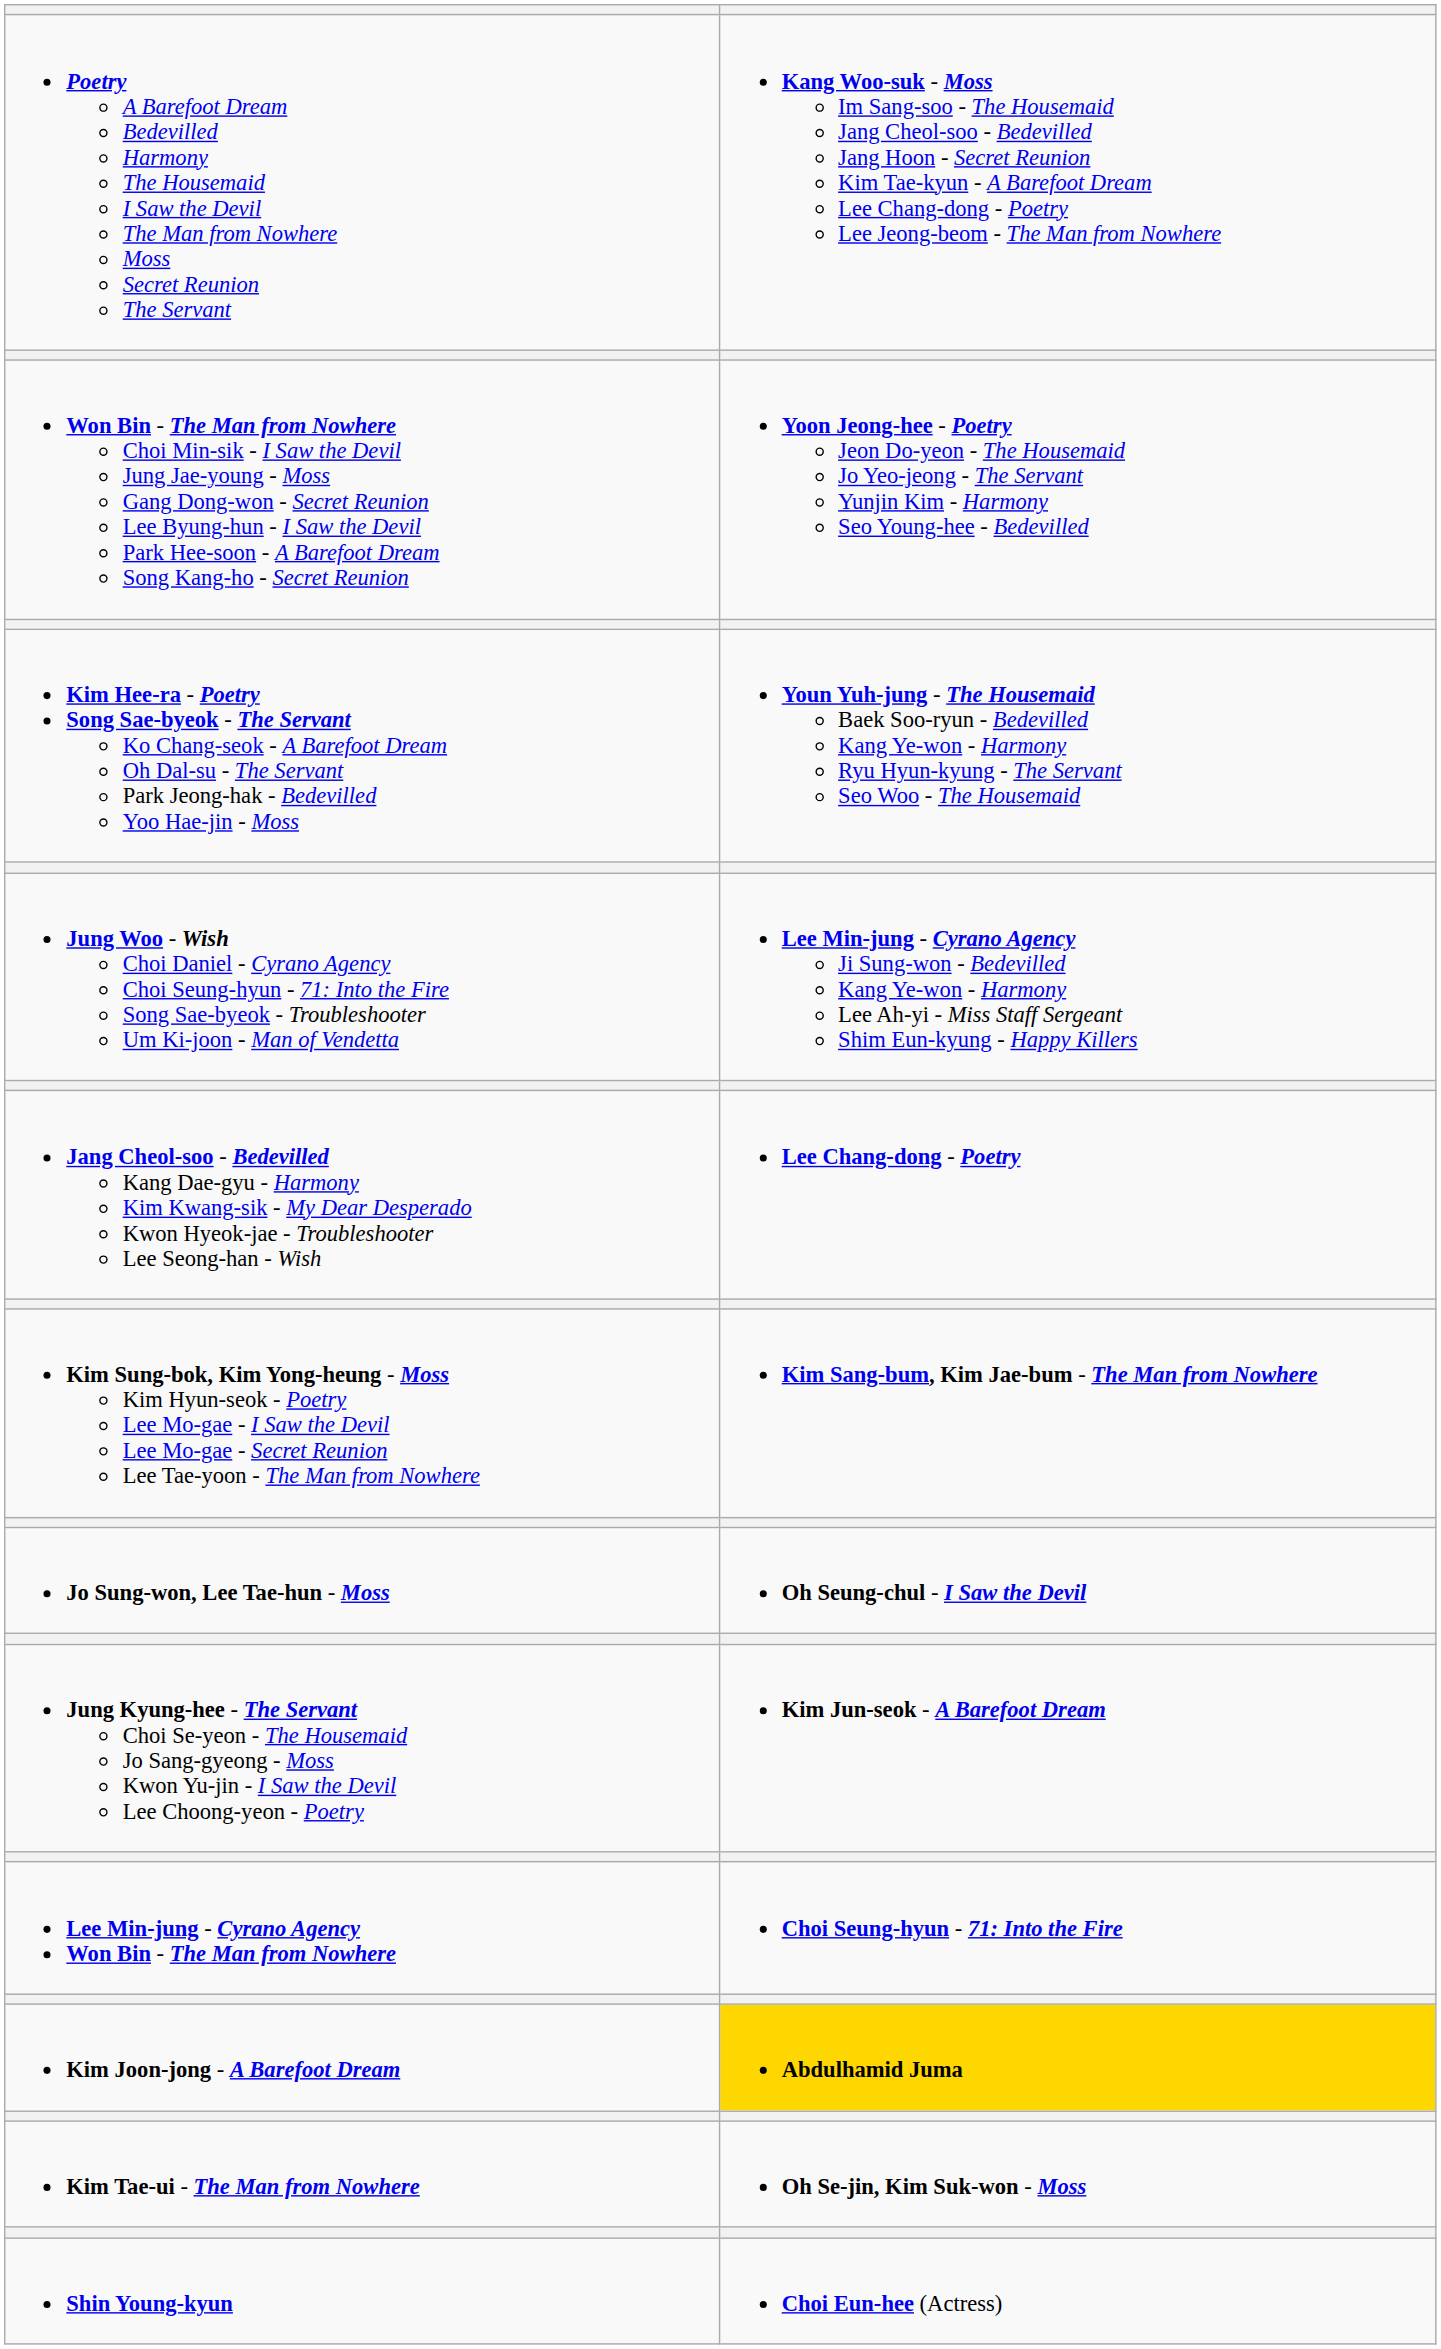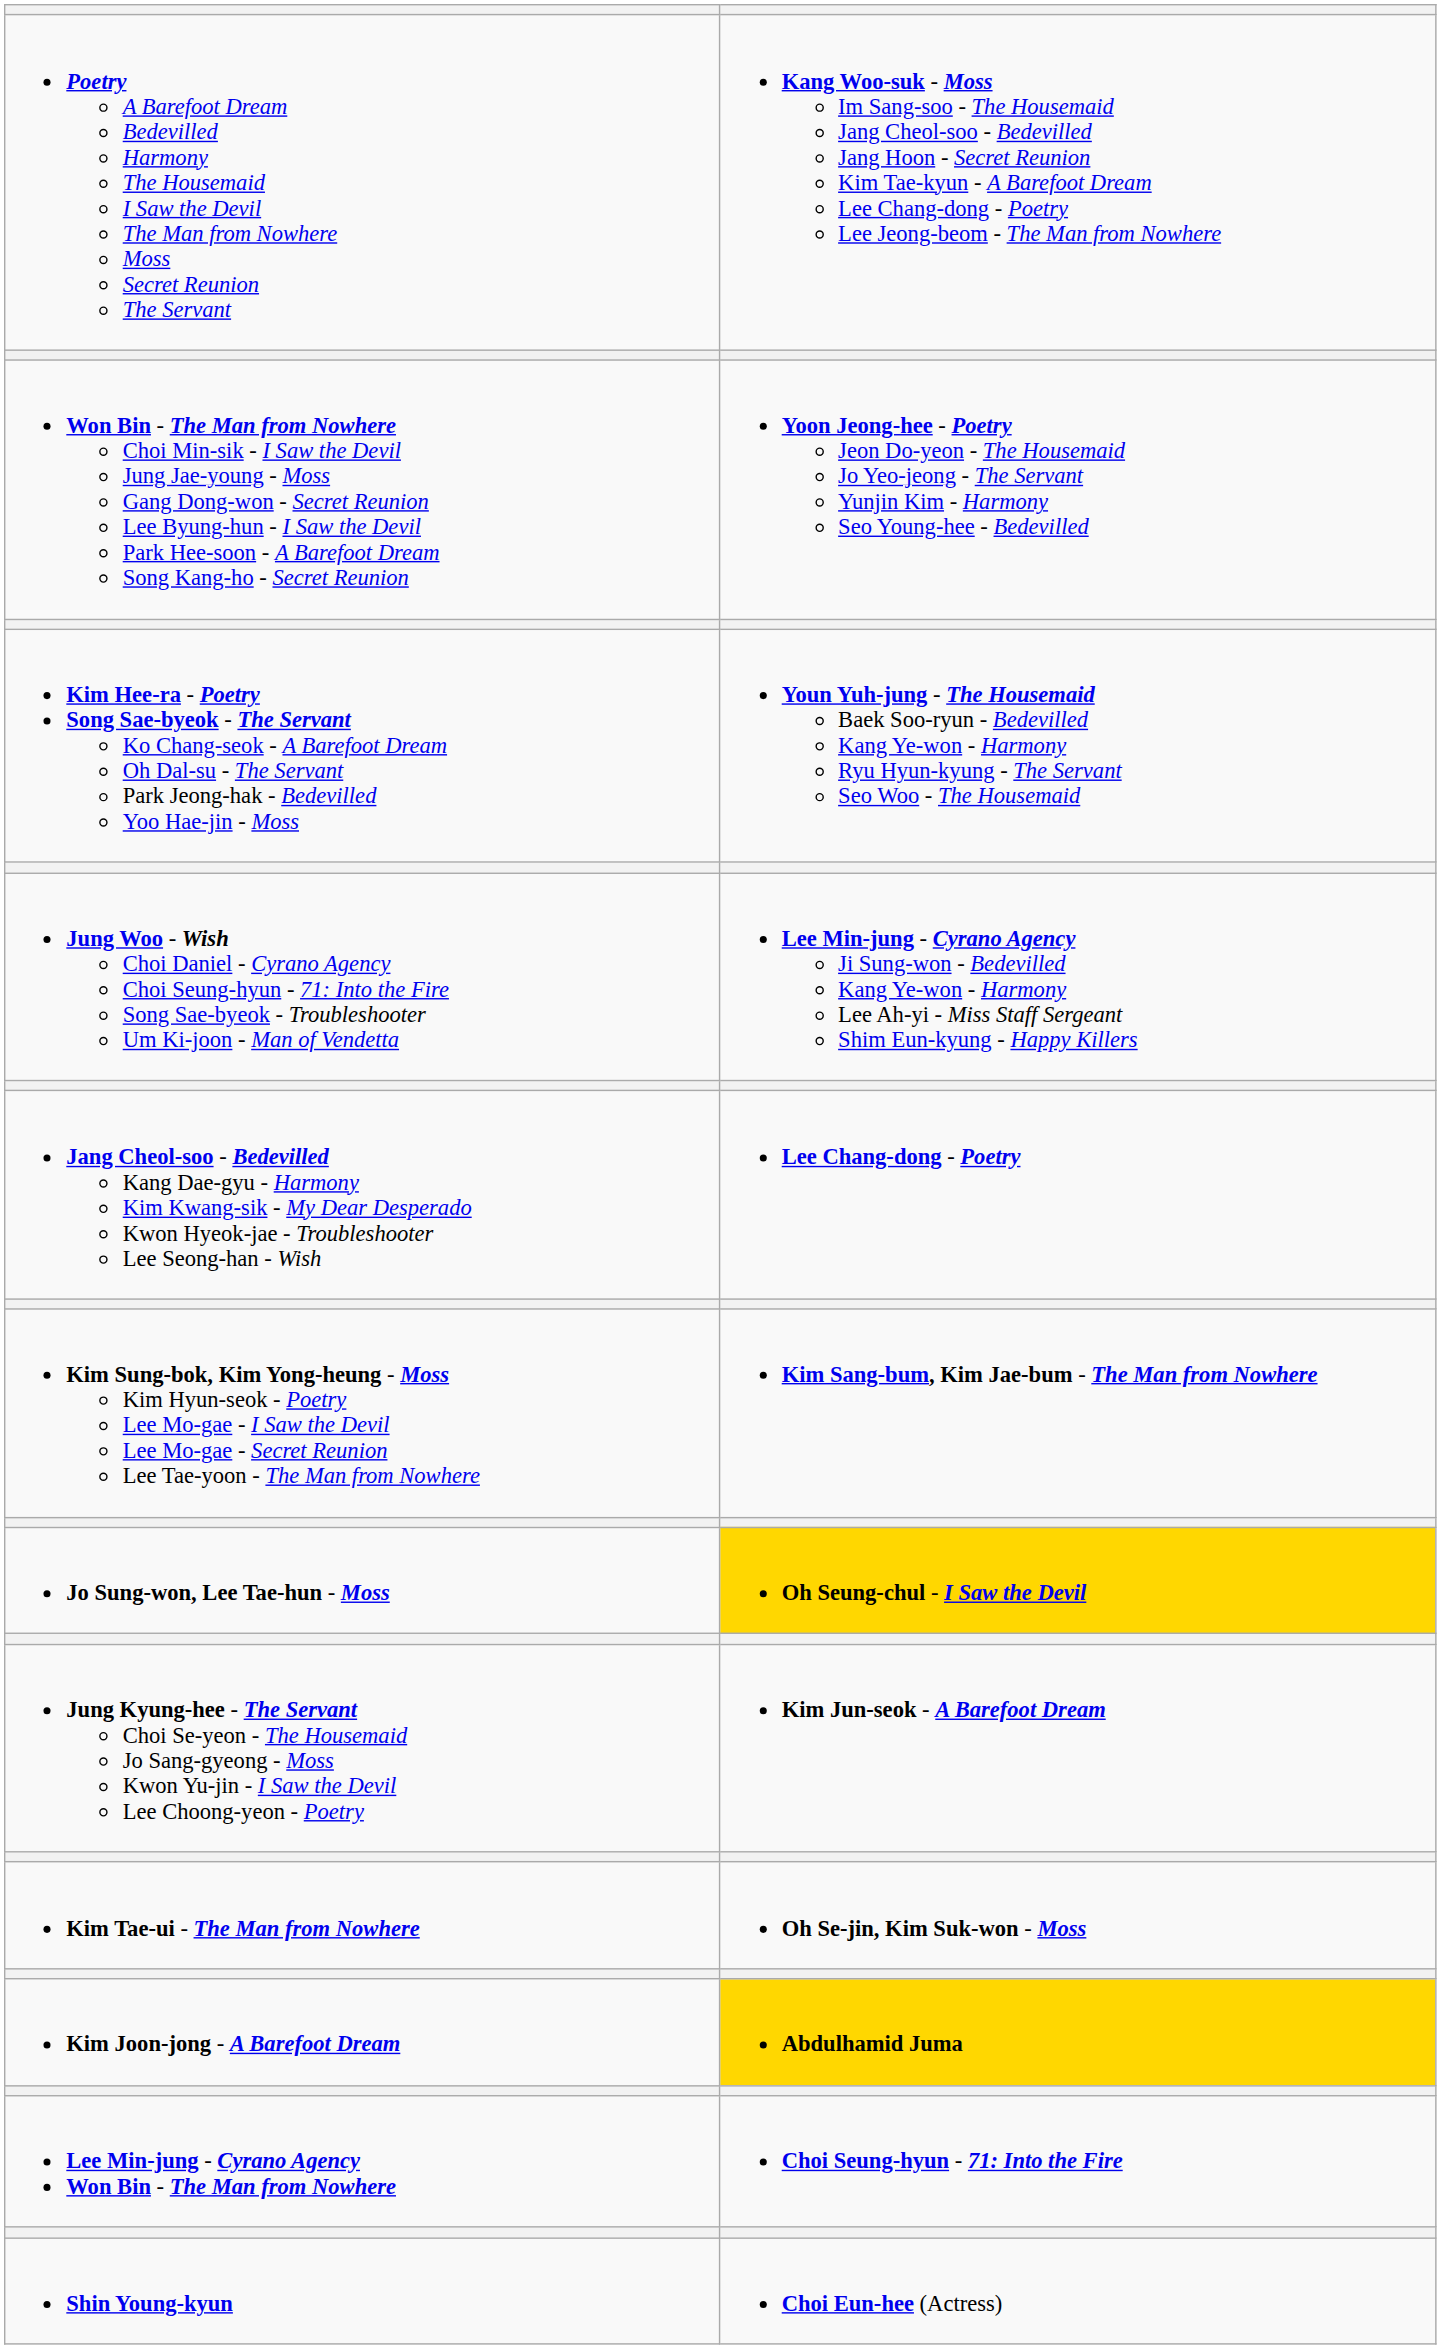 <table class="wikitable">
 <tr>
 <th style="width:500px;"></th>
 <th style="width:500px;"></th>
 </tr>
 <tr>
 <td valign="top"><br><ul><li><strong><em><a href='#'>Poetry</a></em></strong><ul><li><em><a href='#'>A Barefoot Dream</a></em></li><li><em><a href='#'>Bedevilled</a></em></li><li><em><a href='#'>Harmony</a></em></li><li><em><a href='#'>The Housemaid</a></em></li><li><em><a href='#'>I Saw the Devil</a></em></li><li><em><a href='#'>The Man from Nowhere</a></em></li><li><em><a href='#'>Moss</a></em></li><li><em><a href='#'>Secret Reunion</a></em></li><li><em><a href='#'>The Servant</a></em></li></ul></li></ul></td>
 <td valign="top"><br><ul><li><strong><a href='#'>Kang Woo-suk</a></strong> - <strong><em><a href='#'>Moss</a></em></strong><ul><li><a href='#'>Im Sang-soo</a> - <em><a href='#'>The Housemaid</a></em></li><li><a href='#'>Jang Cheol-soo</a> - <em><a href='#'>Bedevilled</a></em></li><li><a href='#'>Jang Hoon</a> - <em><a href='#'>Secret Reunion</a></em></li><li><a href='#'>Kim Tae-kyun</a> - <em><a href='#'>A Barefoot Dream</a></em></li><li><a href='#'>Lee Chang-dong</a> - <em><a href='#'>Poetry</a></em></li><li><a href='#'>Lee Jeong-beom</a> - <em><a href='#'>The Man from Nowhere</a></em></li></ul></li></ul></td>
 </tr>
 <tr>
 <th></th>
 <th></th>
 </tr>
 <tr>
 <td valign="top"><br><ul><li><strong><a href='#'>Won Bin</a></strong> - <strong><em><a href='#'>The Man from Nowhere</a></em></strong><ul><li><a href='#'>Choi Min-sik</a> - <em><a href='#'>I Saw the Devil</a></em></li><li><a href='#'>Jung Jae-young</a> - <em><a href='#'>Moss</a></em></li><li><a href='#'>Gang Dong-won</a> - <em><a href='#'>Secret Reunion</a></em></li><li><a href='#'>Lee Byung-hun</a> - <em><a href='#'>I Saw the Devil</a></em></li><li><a href='#'>Park Hee-soon</a> - <em><a href='#'>A Barefoot Dream</a></em></li><li><a href='#'>Song Kang-ho</a> - <em><a href='#'>Secret Reunion</a></em></li></ul></li></ul></td>
 <td valign="top"><br><ul><li><strong><a href='#'>Yoon Jeong-hee</a></strong> - <strong><em><a href='#'>Poetry</a></em></strong><ul><li><a href='#'>Jeon Do-yeon</a> - <em><a href='#'>The Housemaid</a></em></li><li><a href='#'>Jo Yeo-jeong</a> - <em><a href='#'>The Servant</a></em></li><li><a href='#'>Yunjin Kim</a> - <em><a href='#'>Harmony</a></em></li><li><a href='#'>Seo Young-hee</a> - <em><a href='#'>Bedevilled</a></em></li></ul></li></ul></td>
 </tr>
 <tr>
 <th></th>
 <th></th>
 </tr>
 <tr>
 <td valign="top"><br><ul><li><strong><a href='#'>Kim Hee-ra</a></strong> - <strong><em><a href='#'>Poetry</a></em></strong></li><li><strong><a href='#'>Song Sae-byeok</a></strong> - <strong><em><a href='#'>The Servant</a></em></strong><ul><li><a href='#'>Ko Chang-seok</a> - <em><a href='#'>A Barefoot Dream</a></em></li><li><a href='#'>Oh Dal-su</a> - <em><a href='#'>The Servant</a></em></li><li>Park Jeong-hak - <em><a href='#'>Bedevilled</a></em></li><li><a href='#'>Yoo Hae-jin</a> - <em><a href='#'>Moss</a></em></li></ul></li></ul></td>
 <td valign="top"><br><ul><li><strong><a href='#'>Youn Yuh-jung</a></strong> - <strong><em><a href='#'>The Housemaid</a></em></strong><ul><li>Baek Soo-ryun - <em><a href='#'>Bedevilled</a></em></li><li><a href='#'>Kang Ye-won</a> - <em><a href='#'>Harmony</a></em></li><li><a href='#'>Ryu Hyun-kyung</a> - <em><a href='#'>The Servant</a></em></li><li><a href='#'>Seo Woo</a> - <em><a href='#'>The Housemaid</a></em></li></ul></li></ul></td>
 </tr>
 <tr>
 <th></th>
 <th></th>
 </tr>
 <tr>
 <td valign="top"><br><ul><li><strong><a href='#'>Jung Woo</a></strong> - <strong><em>Wish</em></strong><ul><li><a href='#'>Choi Daniel</a> - <em><a href='#'>Cyrano Agency</a></em></li><li><a href='#'>Choi Seung-hyun</a> - <em><a href='#'>71: Into the Fire</a></em></li><li><a href='#'>Song Sae-byeok</a> - <em>Troubleshooter</em></li><li><a href='#'>Um Ki-joon</a> - <em><a href='#'>Man of Vendetta</a></em></li></ul></li></ul></td>
 <td valign="top"><br><ul><li><strong><a href='#'>Lee Min-jung</a></strong> - <strong><em><a href='#'>Cyrano Agency</a></em></strong><ul><li><a href='#'>Ji Sung-won</a> - <em><a href='#'>Bedevilled</a></em></li><li><a href='#'>Kang Ye-won</a> - <em><a href='#'>Harmony</a></em></li><li>Lee Ah-yi - <em>Miss Staff Sergeant</em></li><li><a href='#'>Shim Eun-kyung</a> - <em><a href='#'>Happy Killers</a></em></li></ul></li></ul></td>
 </tr>
 <tr>
 <th></th>
 <th></th>
 </tr>
 <tr>
 <td valign="top"><br><ul><li><strong><a href='#'>Jang Cheol-soo</a></strong>  - <strong><em><a href='#'>Bedevilled</a></em></strong><ul><li>Kang Dae-gyu - <em><a href='#'>Harmony</a></em></li><li><a href='#'>Kim Kwang-sik</a> - <em><a href='#'>My Dear Desperado</a></em></li><li>Kwon Hyeok-jae - <em>Troubleshooter</em></li><li>Lee Seong-han - <em>Wish</em></li></ul></li></ul></td>
 <td valign="top"><br><ul><li><strong><a href='#'>Lee Chang-dong</a></strong> - <strong><em><a href='#'>Poetry</a></em></strong></li></ul></td>
 </tr>
 <tr>
 <th></th>
 <th></th>
 </tr>
 <tr>
 <td valign="top"><br><ul><li><strong>Kim Sung-bok, Kim Yong-heung</strong> - <strong><em><a href='#'>Moss</a></em></strong><ul><li>Kim Hyun-seok - <em><a href='#'>Poetry</a></em></li><li><a href='#'>Lee Mo-gae</a> - <em><a href='#'>I Saw the Devil</a></em></li><li><a href='#'>Lee Mo-gae</a> - <em><a href='#'>Secret Reunion</a></em></li><li>Lee Tae-yoon - <em><a href='#'>The Man from Nowhere</a></em></li></ul></li></ul></td>
 <td valign="top"><br><ul><li><strong><a href='#'>Kim Sang-bum</a>, Kim Jae-bum</strong> - <strong><em><a href='#'>The Man from Nowhere</a></em></strong></li></ul></td>
 </tr>
 <tr>
 <th></th>
 <th></th>
 </tr>
 <tr>
 <td valign="top"><br><ul><li><strong>Jo Sung-won, Lee Tae-hun</strong> - <strong><em><a href='#'>Moss</a></em></strong></li></ul></td>
-<td valign="top"><br><ul><li><strong>Oh Seung-chul</strong> - <strong><em><a href='#'>I Saw the Devil</a></em></strong></li></ul></td>
+<td valign="top" style="background: gold;"><br><ul><li><strong>Oh Seung-chul</strong> - <strong><em><a href='#'>I Saw the Devil</a></em></strong></li></ul></td>
 </tr>
 <tr>
 <th></th>
 <th></th>
 </tr>
 <tr>
 <td valign="top"><br><ul><li><strong>Jung Kyung-hee</strong> - <strong><em><a href='#'>The Servant</a></em></strong><ul><li>Choi Se-yeon - <em><a href='#'>The Housemaid</a></em></li><li>Jo Sang-gyeong - <em><a href='#'>Moss</a></em></li><li>Kwon Yu-jin - <em><a href='#'>I Saw the Devil</a></em></li><li>Lee Choong-yeon - <em><a href='#'>Poetry</a></em></li></ul></li></ul></td>
 <td valign="top"><br><ul><li><strong>Kim Jun-seok</strong> - <strong><em><a href='#'>A Barefoot Dream</a></em></strong></li></ul></td>
 </tr>
 <tr>
 <th></th>
 <th></th>
 </tr>
 <tr>
-<td valign="top"><br><ul><li><strong><a href='#'>Lee Min-jung</a></strong> - <strong><em><a href='#'>Cyrano Agency</a></em></strong></li><li><strong><a href='#'>Won Bin</a></strong> - <strong><em><a href='#'>The Man from Nowhere</a></em></strong></li></ul></td>
-<td valign="top"><br><ul><li><strong><a href='#'>Choi Seung-hyun</a></strong> - <strong><em><a href='#'>71: Into the Fire</a></em></strong></li></ul></td>
+<td valign="top"><br><ul><li><strong>Kim Tae-ui</strong> - <strong><em><a href='#'>The Man from Nowhere</a></em></strong></li></ul></td>
+<td valign="top"><br><ul><li><strong>Oh Se-jin, Kim Suk-won</strong> - <strong><em><a href='#'>Moss</a></em></strong></li></ul></td>
 </tr>
 <tr>
 <th></th>
 <th></th>
 </tr>
 <tr>
 <td valign="top"><br><ul><li><strong>Kim Joon-jong</strong> - <strong><em><a href='#'>A Barefoot Dream</a></em></strong></li></ul></td>
 <td valign="top" style="background: gold;"><br><ul><li><strong>Abdulhamid Juma</strong></li></ul></td>
 </tr>
 <tr>
 <th></th>
 <th></th>
 </tr>
 <tr>
-<td valign="top"><br><ul><li><strong>Kim Tae-ui</strong> - <strong><em><a href='#'>The Man from Nowhere</a></em></strong></li></ul></td>
-<td valign="top"><br><ul><li><strong>Oh Se-jin, Kim Suk-won</strong> - <strong><em><a href='#'>Moss</a></em></strong></li></ul></td>
+<td valign="top"><br><ul><li><strong><a href='#'>Lee Min-jung</a></strong> - <strong><em><a href='#'>Cyrano Agency</a></em></strong></li><li><strong><a href='#'>Won Bin</a></strong> - <strong><em><a href='#'>The Man from Nowhere</a></em></strong></li></ul></td>
+<td valign="top"><br><ul><li><strong><a href='#'>Choi Seung-hyun</a></strong> - <strong><em><a href='#'>71: Into the Fire</a></em></strong></li></ul></td>
 </tr>
 <tr>
 <th></th>
 <th></th>
 </tr>
 <tr>
 <td valign="top"><br><ul><li><strong><a href='#'>Shin Young-kyun</a></strong></li></ul></td>
 <td valign="top"><br><ul><li><strong><a href='#'>Choi Eun-hee</a></strong> (Actress)</li></ul></td>
 </tr>
 </table>
